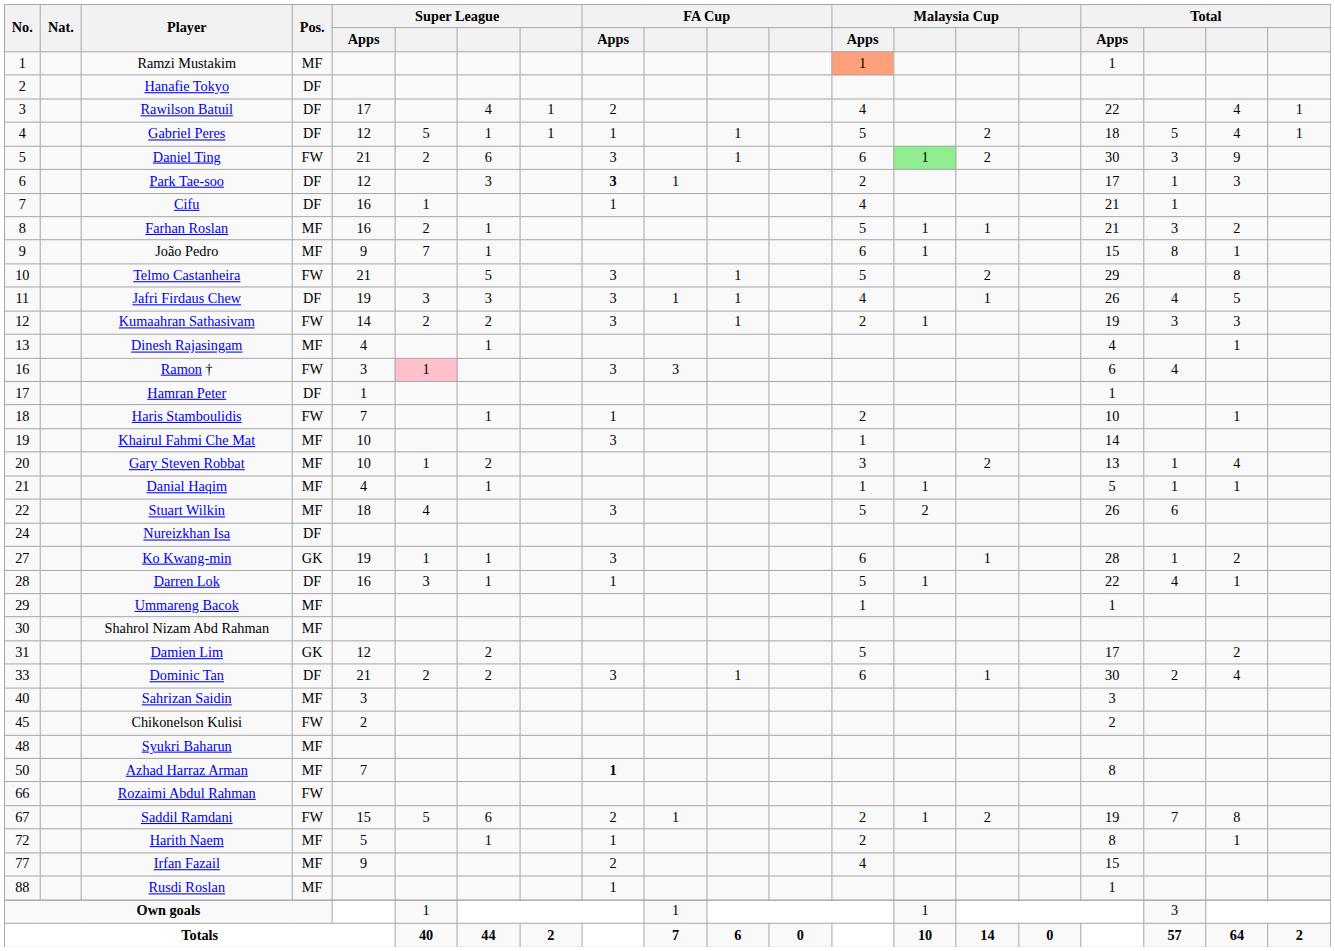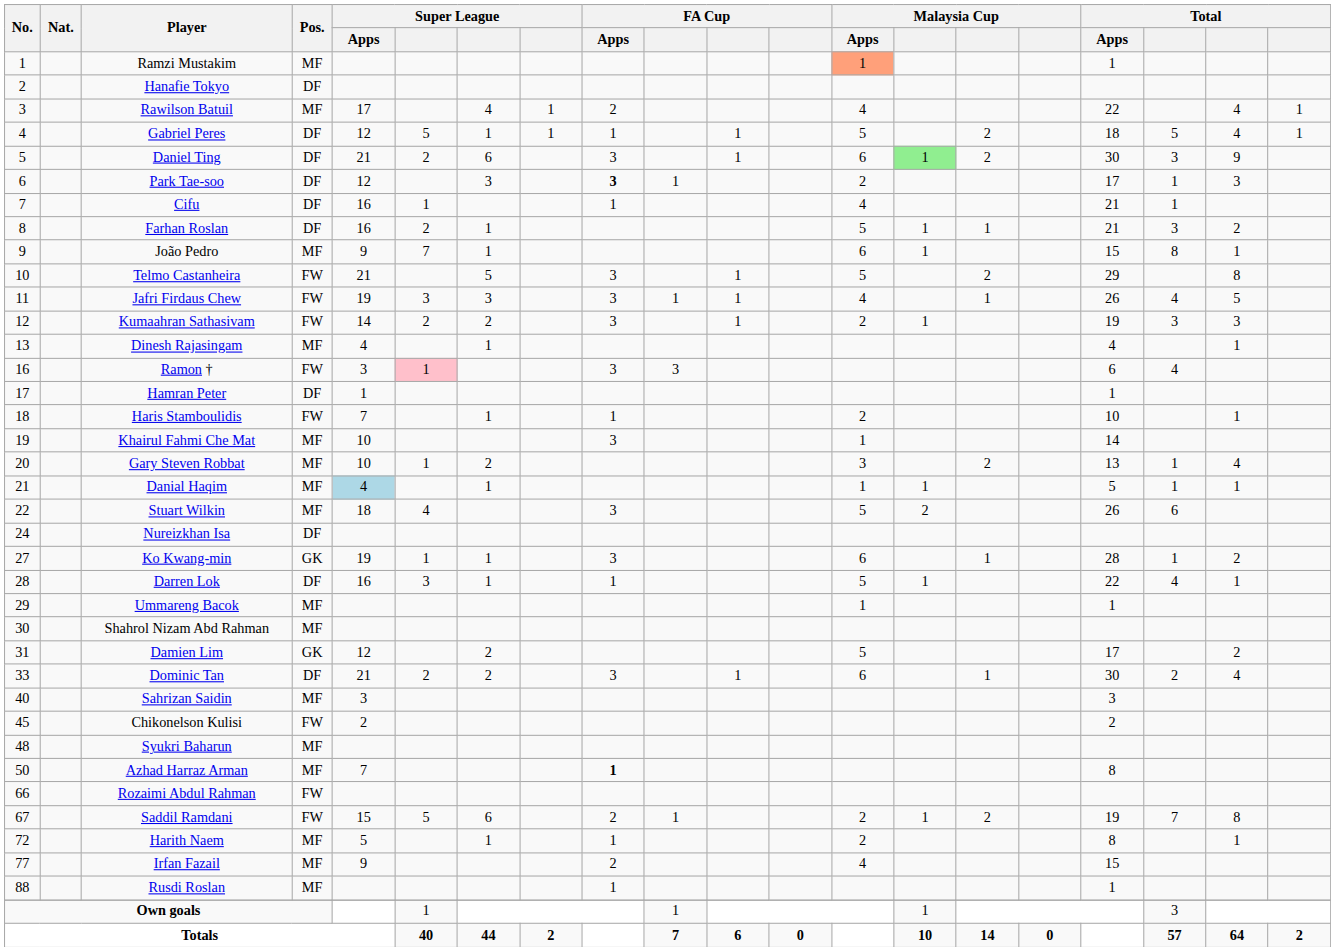 <table class="wikitable sortable alternance" style="text-align:center;width:100%;font-size:85%;">
 <tr>
 <th rowspan="2" style="width:5px;">No.</th>
 <th rowspan="2" style="width:5px;">Nat.</th>
 <th rowspan="2" scope="col" style="width:150px">Player</th>
 <th rowspan="2" style="width:5px;">Pos.</th>
 <th colspan="4">Super League</th>
 <th colspan="4">FA Cup</th>
 <th colspan="4">Malaysia Cup</th>
 <th colspan="4">Total</th>
 </tr>
 <tr style="text-align:center;">
 <th width=40>Apps</th>
 <th width=40></th>
 <th width=40></th>
 <th width=40></th>
 <th width=40>Apps</th>
 <th width=40></th>
 <th width=40></th>
 <th width=40></th>
 <th width=40>Apps</th>
 <th width=40></th>
 <th width=40></th>
 <th width=40></th>
 <th width=40>Apps</th>
 <th width=40></th>
 <th width=40></th>
 <th width=40></th>
 </tr>
 <tr>
 <td>1</td>
 <td></td>
 <td>Ramzi Mustakim</td>
 <td>MF</td>
 <td></td>
 <td></td>
 <td></td>
 <td></td>
 <td></td>
 <td></td>
 <td></td>
 <td></td>
 <td style="background: lightsalmon;">1</td>
 <td></td>
 <td></td>
 <td></td>
 <td>1</td>
 <td></td>
 <td></td>
 <td></td>
 </tr>
 <tr>
 <td>2</td>
 <td></td>
 <td><a href='#'>Hanafie Tokyo</a></td>
 <td>DF</td>
 <td></td>
 <td></td>
 <td></td>
 <td></td>
 <td></td>
 <td></td>
 <td></td>
 <td></td>
 <td></td>
 <td></td>
 <td></td>
 <td></td>
 <td></td>
 <td></td>
 <td></td>
 <td></td>
 </tr>
 <tr>
 <td>3</td>
 <td></td>
 <td><a href='#'>Rawilson Batuil</a></td>
-<td>DF</td>
+<td>MF</td>
 <td>17</td>
 <td></td>
 <td>4</td>
 <td>1</td>
 <td>2</td>
 <td></td>
 <td></td>
 <td></td>
 <td>4</td>
 <td></td>
 <td></td>
 <td></td>
 <td>22</td>
 <td></td>
 <td>4</td>
 <td>1</td>
 </tr>
 <tr>
 <td>4</td>
 <td></td>
 <td><a href='#'>Gabriel Peres</a></td>
 <td>DF</td>
 <td>12</td>
 <td>5</td>
 <td>1</td>
 <td>1</td>
 <td>1</td>
 <td></td>
 <td>1</td>
 <td></td>
 <td>5</td>
 <td></td>
 <td>2</td>
 <td></td>
 <td>18</td>
 <td>5</td>
 <td>4</td>
 <td>1</td>
 </tr>
 <tr>
 <td>5</td>
 <td></td>
 <td><a href='#'>Daniel Ting</a></td>
-<td>FW</td>
+<td>DF</td>
 <td>21</td>
 <td>2</td>
 <td>6</td>
 <td></td>
 <td>3</td>
 <td></td>
 <td>1</td>
 <td></td>
 <td>6</td>
 <td style="background: lightgreen;">1</td>
 <td>2</td>
 <td></td>
 <td>30</td>
 <td>3</td>
 <td>9</td>
 <td></td>
 </tr>
 <tr>
 <td>6</td>
 <td></td>
 <td><a href='#'>Park Tae-soo</a></td>
 <td>DF</td>
 <td>12</td>
 <td></td>
 <td>3</td>
 <td></td>
 <td><strong>3</strong></td>
 <td>1</td>
 <td></td>
 <td></td>
 <td>2</td>
 <td></td>
 <td></td>
 <td></td>
 <td>17</td>
 <td>1</td>
 <td>3</td>
 <td></td>
 </tr>
 <tr>
 <td>7</td>
 <td></td>
 <td><a href='#'>Cifu</a></td>
 <td>DF</td>
 <td>16</td>
 <td>1</td>
 <td></td>
 <td></td>
 <td>1</td>
 <td></td>
 <td></td>
 <td></td>
 <td>4</td>
 <td></td>
 <td></td>
 <td></td>
 <td>21</td>
 <td>1</td>
 <td></td>
 <td></td>
 </tr>
 <tr>
 <td>8</td>
 <td></td>
 <td><a href='#'>Farhan Roslan</a></td>
-<td>MF</td>
+<td>DF</td>
 <td>16</td>
 <td>2</td>
 <td>1</td>
 <td></td>
 <td></td>
 <td></td>
 <td></td>
 <td></td>
 <td>5</td>
 <td>1</td>
 <td>1</td>
 <td></td>
 <td>21</td>
 <td>3</td>
 <td>2</td>
 <td></td>
 </tr>
 <tr>
 <td>9</td>
 <td></td>
 <td>João Pedro</td>
 <td>MF</td>
 <td>9</td>
 <td>7</td>
 <td>1</td>
 <td></td>
 <td></td>
 <td></td>
 <td></td>
 <td></td>
 <td>6</td>
 <td>1</td>
 <td></td>
 <td></td>
 <td>15</td>
 <td>8</td>
 <td>1</td>
 <td></td>
 </tr>
 <tr>
 <td>10</td>
 <td></td>
 <td><a href='#'>Telmo Castanheira</a></td>
 <td>FW</td>
 <td>21</td>
 <td></td>
 <td>5</td>
 <td></td>
 <td>3</td>
 <td></td>
 <td>1</td>
 <td></td>
 <td>5</td>
 <td></td>
 <td>2</td>
 <td></td>
 <td>29</td>
 <td></td>
 <td>8</td>
 <td></td>
 </tr>
 <tr>
 <td>11</td>
 <td></td>
 <td><a href='#'>Jafri Firdaus Chew</a></td>
-<td>DF</td>
+<td>FW</td>
 <td>19</td>
 <td>3</td>
 <td>3</td>
 <td></td>
 <td>3</td>
 <td>1</td>
 <td>1</td>
 <td></td>
 <td>4</td>
 <td></td>
 <td>1</td>
 <td></td>
 <td>26</td>
 <td>4</td>
 <td>5</td>
 <td></td>
 </tr>
 <tr>
 <td>12</td>
 <td></td>
 <td><a href='#'>Kumaahran Sathasivam</a></td>
 <td>FW</td>
 <td>14</td>
 <td>2</td>
 <td>2</td>
 <td></td>
 <td>3</td>
 <td></td>
 <td>1</td>
 <td></td>
 <td>2</td>
 <td>1</td>
 <td></td>
 <td></td>
 <td>19</td>
 <td>3</td>
 <td>3</td>
 <td></td>
 </tr>
 <tr>
 <td>13</td>
 <td></td>
 <td><a href='#'>Dinesh Rajasingam</a></td>
 <td>MF</td>
 <td>4</td>
 <td></td>
 <td>1</td>
 <td></td>
 <td></td>
 <td></td>
 <td></td>
 <td></td>
 <td></td>
 <td></td>
 <td></td>
 <td></td>
 <td>4</td>
 <td></td>
 <td>1</td>
 <td></td>
 </tr>
 <tr>
 <td>16</td>
 <td></td>
 <td><a href='#'>Ramon</a> †</td>
 <td>FW</td>
 <td>3</td>
 <td style="background: pink;">1</td>
 <td></td>
 <td></td>
 <td>3</td>
 <td>3</td>
 <td></td>
 <td></td>
 <td></td>
 <td></td>
 <td></td>
 <td></td>
 <td>6</td>
 <td>4</td>
 <td></td>
 <td></td>
 </tr>
 <tr>
 <td>17</td>
 <td></td>
 <td><a href='#'>Hamran Peter</a></td>
 <td>DF</td>
 <td>1</td>
 <td></td>
 <td></td>
 <td></td>
 <td></td>
 <td></td>
 <td></td>
 <td></td>
 <td></td>
 <td></td>
 <td></td>
 <td></td>
 <td>1</td>
 <td></td>
 <td></td>
 <td></td>
 </tr>
 <tr>
 <td>18</td>
 <td></td>
 <td><a href='#'>Haris Stamboulidis</a></td>
 <td>FW</td>
 <td>7</td>
 <td></td>
 <td>1</td>
 <td></td>
 <td>1</td>
 <td></td>
 <td></td>
 <td></td>
 <td>2</td>
 <td></td>
 <td></td>
 <td></td>
 <td>10</td>
 <td></td>
 <td>1</td>
 <td></td>
 </tr>
 <tr>
 <td>19</td>
 <td></td>
 <td><a href='#'>Khairul Fahmi Che Mat</a></td>
 <td>MF</td>
 <td>10</td>
 <td></td>
 <td></td>
 <td></td>
 <td>3</td>
 <td></td>
 <td></td>
 <td></td>
 <td>1</td>
 <td></td>
 <td></td>
 <td></td>
 <td>14</td>
 <td></td>
 <td></td>
 <td></td>
 </tr>
 <tr>
 <td>20</td>
 <td></td>
 <td><a href='#'>Gary Steven Robbat</a></td>
 <td>MF</td>
 <td>10</td>
 <td>1</td>
 <td>2</td>
 <td></td>
 <td></td>
 <td></td>
 <td></td>
 <td></td>
 <td>3</td>
 <td></td>
 <td>2</td>
 <td></td>
 <td>13</td>
 <td>1</td>
 <td>4</td>
 <td></td>
 </tr>
 <tr>
 <td>21</td>
 <td></td>
 <td><a href='#'>Danial Haqim</a></td>
 <td>MF</td>
-<td>4</td>
+<td style="background: lightblue;">4</td>
 <td></td>
 <td>1</td>
 <td></td>
 <td></td>
 <td></td>
 <td></td>
 <td></td>
 <td>1</td>
 <td>1</td>
 <td></td>
 <td></td>
 <td>5</td>
 <td>1</td>
 <td>1</td>
 <td></td>
 </tr>
 <tr>
 <td>22</td>
 <td></td>
 <td><a href='#'>Stuart Wilkin</a></td>
 <td>MF</td>
 <td>18</td>
 <td>4</td>
 <td></td>
 <td></td>
 <td>3</td>
 <td></td>
 <td></td>
 <td></td>
 <td>5</td>
 <td>2</td>
 <td></td>
 <td></td>
 <td>26</td>
 <td>6</td>
 <td></td>
 <td></td>
 </tr>
 <tr>
 <td>24</td>
 <td></td>
 <td><a href='#'>Nureizkhan Isa</a></td>
 <td>DF</td>
 <td></td>
 <td></td>
 <td></td>
 <td></td>
 <td></td>
 <td></td>
 <td></td>
 <td></td>
 <td></td>
 <td></td>
 <td></td>
 <td></td>
 <td></td>
 <td></td>
 <td></td>
 <td></td>
 </tr>
 <tr>
 <td>27</td>
 <td></td>
 <td><a href='#'>Ko Kwang-min</a></td>
 <td>GK</td>
 <td>19</td>
 <td>1</td>
 <td>1</td>
 <td></td>
 <td>3</td>
 <td></td>
 <td></td>
 <td></td>
 <td>6</td>
 <td></td>
 <td>1</td>
 <td></td>
 <td>28</td>
 <td>1</td>
 <td>2</td>
 <td></td>
 </tr>
 <tr>
 <td>28</td>
 <td></td>
 <td><a href='#'>Darren Lok</a></td>
 <td>DF</td>
 <td>16</td>
 <td>3</td>
 <td>1</td>
 <td></td>
 <td>1</td>
 <td></td>
 <td></td>
 <td></td>
 <td>5</td>
 <td>1</td>
 <td></td>
 <td></td>
 <td>22</td>
 <td>4</td>
 <td>1</td>
 <td></td>
 </tr>
 <tr>
 <td>29</td>
 <td></td>
 <td><a href='#'>Ummareng Bacok</a></td>
 <td>MF</td>
 <td></td>
 <td></td>
 <td></td>
 <td></td>
 <td></td>
 <td></td>
 <td></td>
 <td></td>
 <td>1</td>
 <td></td>
 <td></td>
 <td></td>
 <td>1</td>
 <td></td>
 <td></td>
 <td></td>
 </tr>
 <tr>
 <td>30</td>
 <td></td>
 <td>Shahrol Nizam Abd Rahman</td>
 <td>MF</td>
 <td></td>
 <td></td>
 <td></td>
 <td></td>
 <td></td>
 <td></td>
 <td></td>
 <td></td>
 <td></td>
 <td></td>
 <td></td>
 <td></td>
 <td></td>
 <td></td>
 <td></td>
 <td></td>
 </tr>
 <tr>
 <td>31</td>
 <td></td>
 <td><a href='#'>Damien Lim</a></td>
 <td>GK</td>
 <td>12</td>
 <td></td>
 <td>2</td>
 <td></td>
 <td></td>
 <td></td>
 <td></td>
 <td></td>
 <td>5</td>
 <td></td>
 <td></td>
 <td></td>
 <td>17</td>
 <td></td>
 <td>2</td>
 <td></td>
 </tr>
 <tr>
 <td>33</td>
 <td></td>
 <td><a href='#'>Dominic Tan</a></td>
 <td>DF</td>
 <td>21</td>
 <td>2</td>
 <td>2</td>
 <td></td>
 <td>3</td>
 <td></td>
 <td>1</td>
 <td></td>
 <td>6</td>
 <td></td>
 <td>1</td>
 <td></td>
 <td>30</td>
 <td>2</td>
 <td>4</td>
 <td></td>
 </tr>
 <tr>
 <td>40</td>
 <td></td>
 <td><a href='#'>Sahrizan Saidin</a></td>
 <td>MF</td>
 <td>3</td>
 <td></td>
 <td></td>
 <td></td>
 <td></td>
 <td></td>
 <td></td>
 <td></td>
 <td></td>
 <td></td>
 <td></td>
 <td></td>
 <td>3</td>
 <td></td>
 <td></td>
 <td></td>
 </tr>
 <tr>
 <td>45</td>
 <td></td>
 <td>Chikonelson Kulisi</td>
 <td>FW</td>
 <td>2</td>
 <td></td>
 <td></td>
 <td></td>
 <td></td>
 <td></td>
 <td></td>
 <td></td>
 <td></td>
 <td></td>
 <td></td>
 <td></td>
 <td>2</td>
 <td></td>
 <td></td>
 <td></td>
 </tr>
 <tr>
 <td>48</td>
 <td></td>
 <td><a href='#'>Syukri Baharun</a></td>
 <td>MF</td>
 <td></td>
 <td></td>
 <td></td>
 <td></td>
 <td></td>
 <td></td>
 <td></td>
 <td></td>
 <td></td>
 <td></td>
 <td></td>
 <td></td>
 <td></td>
 <td></td>
 <td></td>
 <td></td>
 </tr>
 <tr>
 <td>50</td>
 <td></td>
 <td><a href='#'>Azhad Harraz Arman</a></td>
 <td>MF</td>
 <td>7</td>
 <td></td>
 <td></td>
 <td></td>
 <td><strong>1</strong></td>
 <td></td>
 <td></td>
 <td></td>
 <td></td>
 <td></td>
 <td></td>
 <td></td>
 <td>8</td>
 <td></td>
 <td></td>
 <td></td>
 </tr>
 <tr>
 <td>66</td>
 <td></td>
 <td><a href='#'>Rozaimi Abdul Rahman</a></td>
 <td>FW</td>
 <td></td>
 <td></td>
 <td></td>
 <td></td>
 <td></td>
 <td></td>
 <td></td>
 <td></td>
 <td></td>
 <td></td>
 <td></td>
 <td></td>
 <td></td>
 <td></td>
 <td></td>
 <td></td>
 </tr>
 <tr>
 <td>67</td>
 <td></td>
 <td><a href='#'>Saddil Ramdani</a></td>
 <td>FW</td>
 <td>15</td>
 <td>5</td>
 <td>6</td>
 <td></td>
 <td>2</td>
 <td>1</td>
 <td></td>
 <td></td>
 <td>2</td>
 <td>1</td>
 <td>2</td>
 <td></td>
 <td>19</td>
 <td>7</td>
 <td>8</td>
 <td></td>
 </tr>
 <tr>
 <td>72</td>
 <td></td>
 <td><a href='#'>Harith Naem</a></td>
 <td>MF</td>
 <td>5</td>
 <td></td>
 <td>1</td>
 <td></td>
 <td>1</td>
 <td></td>
 <td></td>
 <td></td>
 <td>2</td>
 <td></td>
 <td></td>
 <td></td>
 <td>8</td>
 <td></td>
 <td>1</td>
 <td></td>
 </tr>
 <tr>
 <td>77</td>
 <td></td>
 <td><a href='#'>Irfan Fazail</a></td>
 <td>MF</td>
 <td>9</td>
 <td></td>
 <td></td>
 <td></td>
 <td>2</td>
 <td></td>
 <td></td>
 <td></td>
 <td>4</td>
 <td></td>
 <td></td>
 <td></td>
 <td>15</td>
 <td></td>
 <td></td>
 <td></td>
 </tr>
 <tr>
 <td>88</td>
 <td></td>
 <td><a href='#'>Rusdi Roslan</a></td>
 <td>MF</td>
 <td></td>
 <td></td>
 <td></td>
 <td></td>
 <td>1</td>
 <td></td>
 <td></td>
 <td></td>
 <td></td>
 <td></td>
 <td></td>
 <td></td>
 <td>1</td>
 <td></td>
 <td></td>
 <td></td>
 </tr>
 <tr>
 </tr>
 <tr class="sortbottom">
 <td colspan="4"><strong>Own goals</strong></td>
 <td ! style="background:white; text-align: center;"></td>
 <td>1</td>
 <td colspan="3" style="background:white;text-align:center"></td>
 <td>1</td>
 <td colspan="3" style="background:white;text-align:center"></td>
 <td>1</td>
 <td colspan="3" style="background:white;text-align:center"></td>
 <td>3</td>
 <td colspan="2" style="background:white;text-align:center"></td>
 </tr>
 <tr class="sortbottom">
 <td colspan="5" style="background:white;text-align:center"><strong>Totals</strong></td>
 <td><strong>40</strong></td>
 <td><strong>44</strong></td>
 <td><strong>2</strong></td>
 <td rowspan="1" style="background:white;text-align:center"></td>
 <td><strong>7</strong></td>
 <td><strong>6</strong></td>
 <td><strong>0</strong></td>
 <td rowspan="1" style="background:white;text-align:center"></td>
 <td><strong>10</strong></td>
 <td><strong>14</strong></td>
 <td><strong>0</strong></td>
 <td rowspan="1" style="background:white;text-align:center"></td>
 <td><strong>57</strong></td>
 <td><strong>64</strong></td>
 <td><strong>2</strong></td>
 </tr>
 </table>
